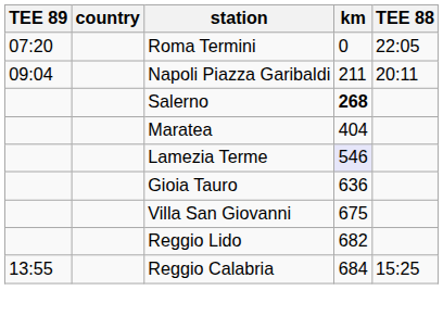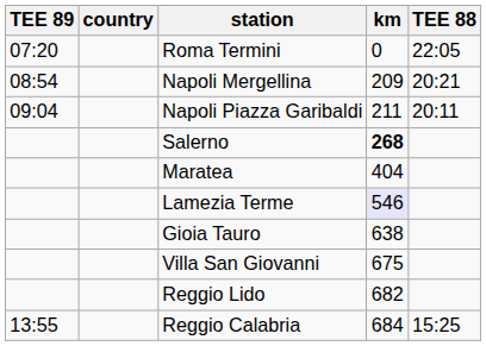 <table class="wikitable">
 <tr>
 <th>TEE 89</th>
 <th>country</th>
 <th>station</th>
 <th>km</th>
 <th>TEE 88</th>
 </tr>
 <tr>
 <td>07:20</td>
 <td></td>
 <td>Roma Termini</td>
 <td>0</td>
 <td>22:05</td>
+</tr>
+<tr>
+<td>08:54</td>
+<td></td>
+<td>Napoli Mergellina</td>
+<td>209</td>
+<td>20:21</td>
 </tr>
 <tr>
 <td>09:04</td>
 <td></td>
 <td>Napoli Piazza Garibaldi</td>
 <td>211</td>
 <td>20:11</td>
 </tr>
 <tr>
 <td></td>
 <td></td>
 <td>Salerno</td>
 <td><strong>268</strong></td>
 <td></td>
 </tr>
 <tr>
 <td></td>
 <td></td>
 <td>Maratea</td>
 <td>404</td>
 <td></td>
 </tr>
 <tr>
 <td></td>
 <td></td>
 <td>Lamezia Terme</td>
 <td style="background: lavender;">546</td>
 <td></td>
 </tr>
 <tr>
 <td></td>
 <td></td>
 <td>Gioia Tauro</td>
-<td>636</td>
+<td>638</td>
 <td></td>
 </tr>
 <tr>
 <td></td>
 <td></td>
 <td>Villa San Giovanni</td>
 <td>675</td>
 <td></td>
 </tr>
 <tr>
 <td></td>
 <td></td>
 <td>Reggio Lido</td>
 <td>682</td>
 <td></td>
 </tr>
 <tr>
 <td>13:55</td>
 <td></td>
 <td>Reggio Calabria</td>
 <td>684</td>
 <td>15:25</td>
 </tr>
 </table>
